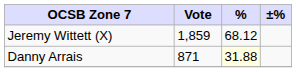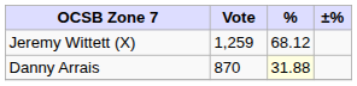 <table class="wikitable">
 <tr>
 <th style="background:#DDDDFF" width="200px">OCSB Zone 7</th>
 <th style="background:#DDDDFF" width="50px">Vote</th>
 <th style="background:#DDDDFF" width="30px">%</th>
 <th style="background:#DDDDFF" width="30px">±%</th>
 </tr>
 <tr>
 <td>Jeremy Wittett (X)</td>
-<td>1,859</td>
+<td>1,259</td>
 <td>68.12</td>
 <td></td>
 </tr>
 <tr>
 <td>Danny Arrais</td>
-<td>871</td>
+<td>870</td>
 <td style="background: lightyellow;">31.88</td>
 <td></td>
 </tr>
 <tr>
 </tr>
 </table>
